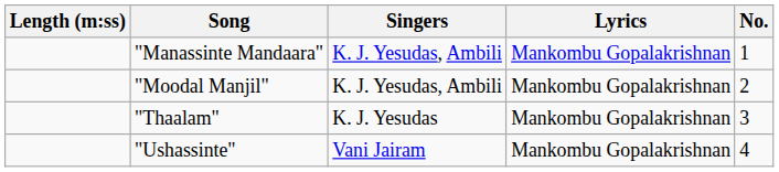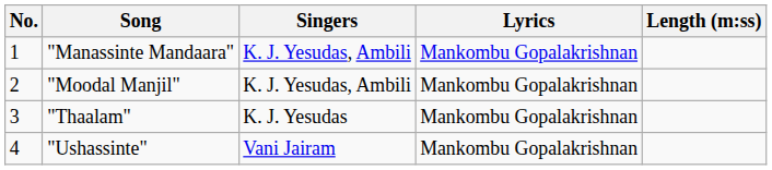 <table class="wikitable" style="font-size:95%;">
 <tr>
-<th>Length (m:ss)</th>
+<th>No.</th>
 <th>Song</th>
 <th>Singers</th>
 <th>Lyrics</th>
-<th>No.</th>
+<th>Length (m:ss)</th>
 </tr>
 <tr>
-<td></td>
+<td>1</td>
 <td>"Manassinte Mandaara"</td>
 <td><a href='#'>K. J. Yesudas</a>, <a href='#'>Ambili</a></td>
 <td><a href='#'>Mankombu Gopalakrishnan</a></td>
-<td>1</td>
+<td></td>
 </tr>
 <tr>
-<td></td>
+<td>2</td>
 <td>"Moodal Manjil"</td>
 <td>K. J. Yesudas, Ambili</td>
 <td>Mankombu Gopalakrishnan</td>
-<td>2</td>
+<td></td>
 </tr>
 <tr>
-<td></td>
+<td>3</td>
 <td>"Thaalam"</td>
 <td>K. J. Yesudas</td>
 <td>Mankombu Gopalakrishnan</td>
-<td>3</td>
+<td></td>
 </tr>
 <tr>
-<td></td>
+<td>4</td>
 <td>"Ushassinte"</td>
 <td><a href='#'>Vani Jairam</a></td>
 <td>Mankombu Gopalakrishnan</td>
-<td>4</td>
+<td></td>
 </tr>
 </table>
